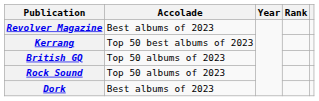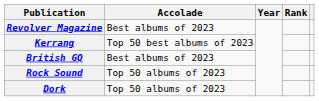 <table class="sortable wikitable plainrowheaders">
 <tr>
 <th>Publication</th>
 <th>Accolade</th>
 <th>Year</th>
 <th>Rank</th>
 <th class="unsortable"></th>
 </tr>
 <tr>
 <th scope="row"><em><a href='#'>Revolver Magazine</a></em></th>
 <td>Best albums of 2023</td>
 <td rowspan="5"></td>
 <td></td>
 <td></td>
 </tr>
 <tr>
 <th scope="row"><em><a href='#'>Kerrang</a></em></th>
 <td>Top 50 best albums of 2023</td>
 <td></td>
 <td></td>
 </tr>
 <tr>
 <th scope="row"><em><a href='#'>British GQ</a></em></th>
-<td>Top 50 albums of 2023</td>
+<td>Best albums of 2023</td>
 <td></td>
 <td></td>
 </tr>
 <tr>
 <th scope="row"><em><a href='#'>Rock Sound</a></em></th>
 <td>Top 50 albums of 2023</td>
 <td></td>
 <td></td>
 </tr>
 <tr>
 <th scope="row"><em><a href='#'>Dork</a></em></th>
-<td>Best albums of 2023</td>
+<td>Top 50 albums of 2023</td>
 <td></td>
 <td></td>
 </tr>
 </table>
